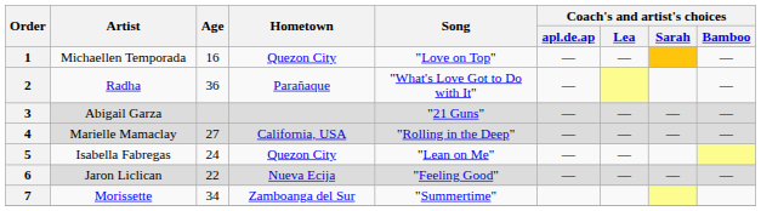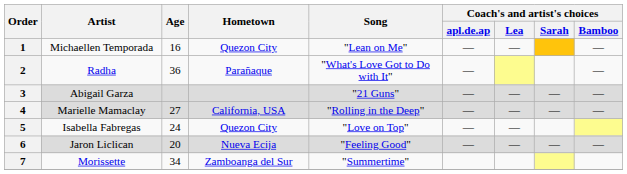 <table class="wikitable" style="text-align:center; line-height:17px; width:100%;">
 <tr>
 <th rowspan="2" scope="col" style="width:04%;">Order</th>
 <th rowspan="2" scope="col" style="width:18%;">Artist</th>
 <th rowspan="2" scope="col" style="width:04%;">Age</th>
 <th rowspan="2" scope="col" style="width:18%;">Hometown</th>
 <th rowspan="2" scope="col" style="width:20%;">Song</th>
 <th colspan="4" scope="col" style="width:24%;">Coach's and artist's choices</th>
 </tr>
 <tr>
 <th style="width:06%;"><a href='#'>apl.de.ap</a></th>
 <th style="width:06%;"><a href='#'>Lea</a></th>
 <th style="width:06%;"><a href='#'>Sarah</a></th>
 <th style="width:06%;"><a href='#'>Bamboo</a></th>
 </tr>
 <tr>
 <th scope="row">1</th>
 <td>Michaellen Temporada</td>
 <td>16</td>
 <td><a href='#'>Quezon City</a></td>
-<td>"<a href='#'>Love on Top</a>"</td>
+<td>"<a href='#'>Lean on Me</a>"</td>
 <td>—</td>
 <td>—</td>
 <td style="background:#FFC40C;"><strong></strong></td>
 <td>—</td>
 </tr>
 <tr>
 <th scope="row">2</th>
 <td><a href='#'>Radha</a></td>
 <td>36</td>
 <td><a href='#'>Parañaque</a></td>
 <td>"<a href='#'>What's Love Got to Do with It</a>"</td>
 <td>—</td>
 <td style="background:#fdfc8f;"><strong></strong></td>
 <td><strong></strong></td>
 <td>—</td>
 </tr>
 <tr>
 <th scope="row">3</th>
 <td style="background:#DCDCDC;">Abigail Garza</td>
 <td style="background:#DCDCDC;"></td>
 <td style="background:#DCDCDC;"></td>
 <td style="background:#DCDCDC;">"<a href='#'>21 Guns</a>"</td>
 <td style="background:#DCDCDC;">—</td>
 <td style="background:#DCDCDC;">—</td>
 <td style="background:#DCDCDC;">—</td>
 <td style="background:#DCDCDC;">—</td>
 </tr>
 <tr>
 <th scope="row">4</th>
 <td style="background:#DCDCDC;">Marielle Mamaclay</td>
 <td style="background:#DCDCDC;">27</td>
 <td style="background:#DCDCDC;"><a href='#'>California, USA</a></td>
 <td style="background:#DCDCDC;">"<a href='#'>Rolling in the Deep</a>"</td>
 <td style="background:#DCDCDC;">—</td>
 <td style="background:#DCDCDC;">—</td>
 <td style="background:#DCDCDC;">—</td>
 <td style="background:#DCDCDC;">—</td>
 </tr>
 <tr>
 <th scope="row">5</th>
 <td>Isabella Fabregas</td>
 <td>24</td>
 <td><a href='#'>Quezon City</a></td>
-<td>"<a href='#'>Lean on Me</a>"</td>
+<td>"<a href='#'>Love on Top</a>"</td>
 <td>—</td>
 <td>—</td>
 <td><strong></strong></td>
 <td style="background:#fdfc8f;"><strong></strong></td>
 </tr>
 <tr>
 <th scope="row">6</th>
 <td style="background:#DCDCDC;">Jaron Liclican</td>
-<td style="background:#DCDCDC;">22</td>
+<td style="background:#DCDCDC;">20</td>
 <td style="background:#DCDCDC;"><a href='#'>Nueva Ecija</a></td>
 <td style="background:#DCDCDC;">"<a href='#'>Feeling Good</a>"</td>
 <td style="background:#DCDCDC;">—</td>
 <td style="background:#DCDCDC;">—</td>
 <td style="background:#DCDCDC;">—</td>
 <td style="background:#DCDCDC;">—</td>
 </tr>
 <tr>
 <th scope="row">7</th>
 <td><a href='#'>Morissette</a></td>
 <td>34</td>
 <td><a href='#'>Zamboanga del Sur</a></td>
 <td>"<a href='#'>Summertime</a>"</td>
 <td><strong></strong></td>
 <td><strong></strong></td>
 <td style="background:#fdfc8f;"><strong></strong></td>
 <td><strong></strong></td>
 </tr>
 <tr>
 </tr>
 </table>
